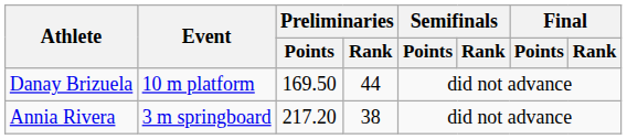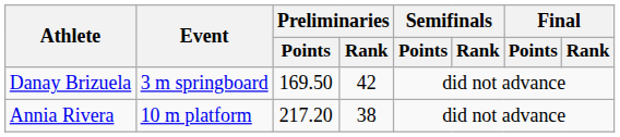 <table class=wikitable style="font-size:90%;">
 <tr>
 <th rowspan="2">Athlete</th>
 <th rowspan="2">Event</th>
 <th colspan="2">Preliminaries</th>
 <th colspan="2">Semifinals</th>
 <th colspan="2">Final</th>
 </tr>
 <tr style="font-size:95%">
 <th>Points</th>
 <th>Rank</th>
 <th>Points</th>
 <th>Rank</th>
 <th>Points</th>
 <th>Rank</th>
 </tr>
 <tr align=center>
 <td align=left><a href='#'>Danay Brizuela</a></td>
-<td align=left><a href='#'>10 m platform</a></td>
+<td align=left><a href='#'>3 m springboard</a></td>
 <td>169.50</td>
-<td>44</td>
+<td>42</td>
 <td colspan=4>did not advance</td>
 </tr>
 <tr align=center>
 <td align=left><a href='#'>Annia Rivera</a></td>
-<td align=left><a href='#'>3 m springboard</a></td>
+<td align=left><a href='#'>10 m platform</a></td>
 <td>217.20</td>
 <td>38</td>
 <td colspan=4>did not advance</td>
 </tr>
 </table>
